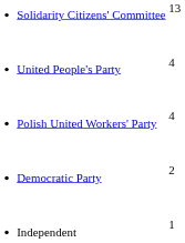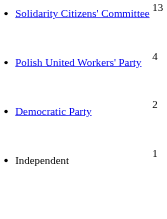 <table>
 <tr>
 <td><br><ul><li><a href='#'>Solidarity Citizens' Committee</a></li></ul></td>
 <td><div>13</div></td>
-</tr>
-<tr>
-<td><br><ul><li><a href='#'>United People's Party</a></li></ul></td>
-<td><div>4</div></td>
 </tr>
 <tr>
 <td><br><ul><li><a href='#'>Polish United Workers' Party</a></li></ul></td>
 <td><div>4</div></td>
 </tr>
 <tr>
 <td><br><ul><li><a href='#'>Democratic Party</a></li></ul></td>
 <td><div>2</div></td>
 </tr>
 <tr>
 <td><br><ul><li>Independent</li></ul></td>
 <td><div>1</div></td>
 </tr>
 </table>
